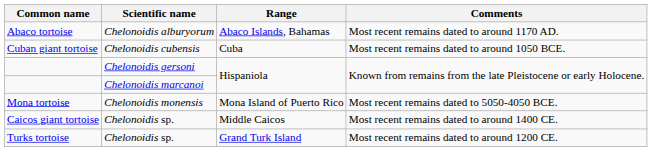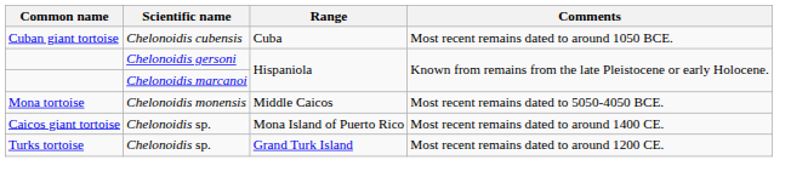 <table class="wikitable sortable">
 <tr>
 <th>Common name</th>
 <th>Scientific name</th>
 <th>Range</th>
 <th class="unsortable">Comments</th>
-</tr>
-<tr>
-<td><a href='#'>Abaco tortoise</a></td>
-<td><em>Chelonoidis alburyorum</em></td>
-<td><a href='#'>Abaco Islands</a>, Bahamas</td>
-<td>Most recent remains dated to around 1170 AD.</td>
 </tr>
 <tr>
 <td><a href='#'>Cuban giant tortoise</a></td>
 <td><em>Chelonoidis cubensis</em></td>
 <td>Cuba</td>
 <td>Most recent remains dated to around 1050 BCE.</td>
 </tr>
 <tr>
 <td></td>
 <td><em><a href='#'>Chelonoidis gersoni</a></em></td>
 <td rowspan="2">Hispaniola</td>
 <td rowspan="2">Known from remains from the late Pleistocene or early Holocene.</td>
 </tr>
 <tr>
 <td></td>
 <td><em><a href='#'>Chelonoidis marcanoi</a></em></td>
 </tr>
 <tr>
 <td><a href='#'>Mona tortoise</a></td>
 <td><em>Chelonoidis monensis</em></td>
-<td>Mona Island of Puerto Rico</td>
+<td>Middle Caicos</td>
 <td>Most recent remains dated to 5050-4050 BCE.</td>
 </tr>
 <tr>
 <td><a href='#'>Caicos giant tortoise</a></td>
 <td><em>Chelonoidis</em> sp.</td>
-<td>Middle Caicos</td>
+<td>Mona Island of Puerto Rico</td>
 <td>Most recent remains dated to around 1400 CE.</td>
 </tr>
 <tr>
 <td><a href='#'>Turks tortoise</a></td>
 <td><em>Chelonoidis</em> sp.</td>
 <td><a href='#'>Grand Turk Island</a></td>
 <td>Most recent remains dated to around 1200 CE.</td>
 </tr>
 </table>
